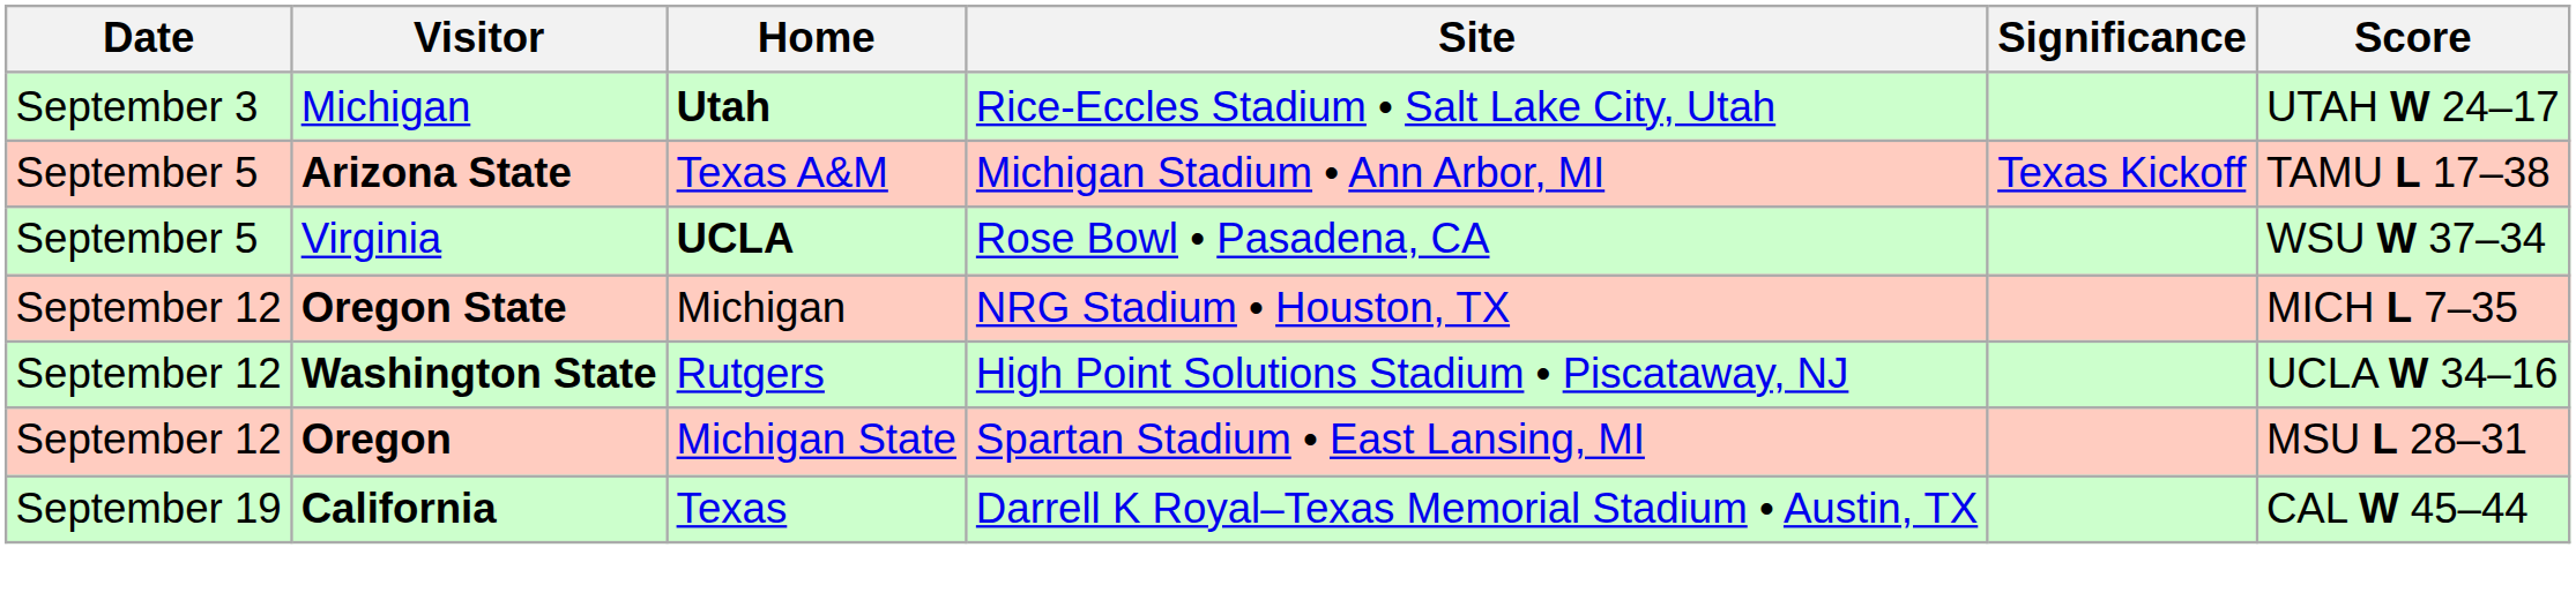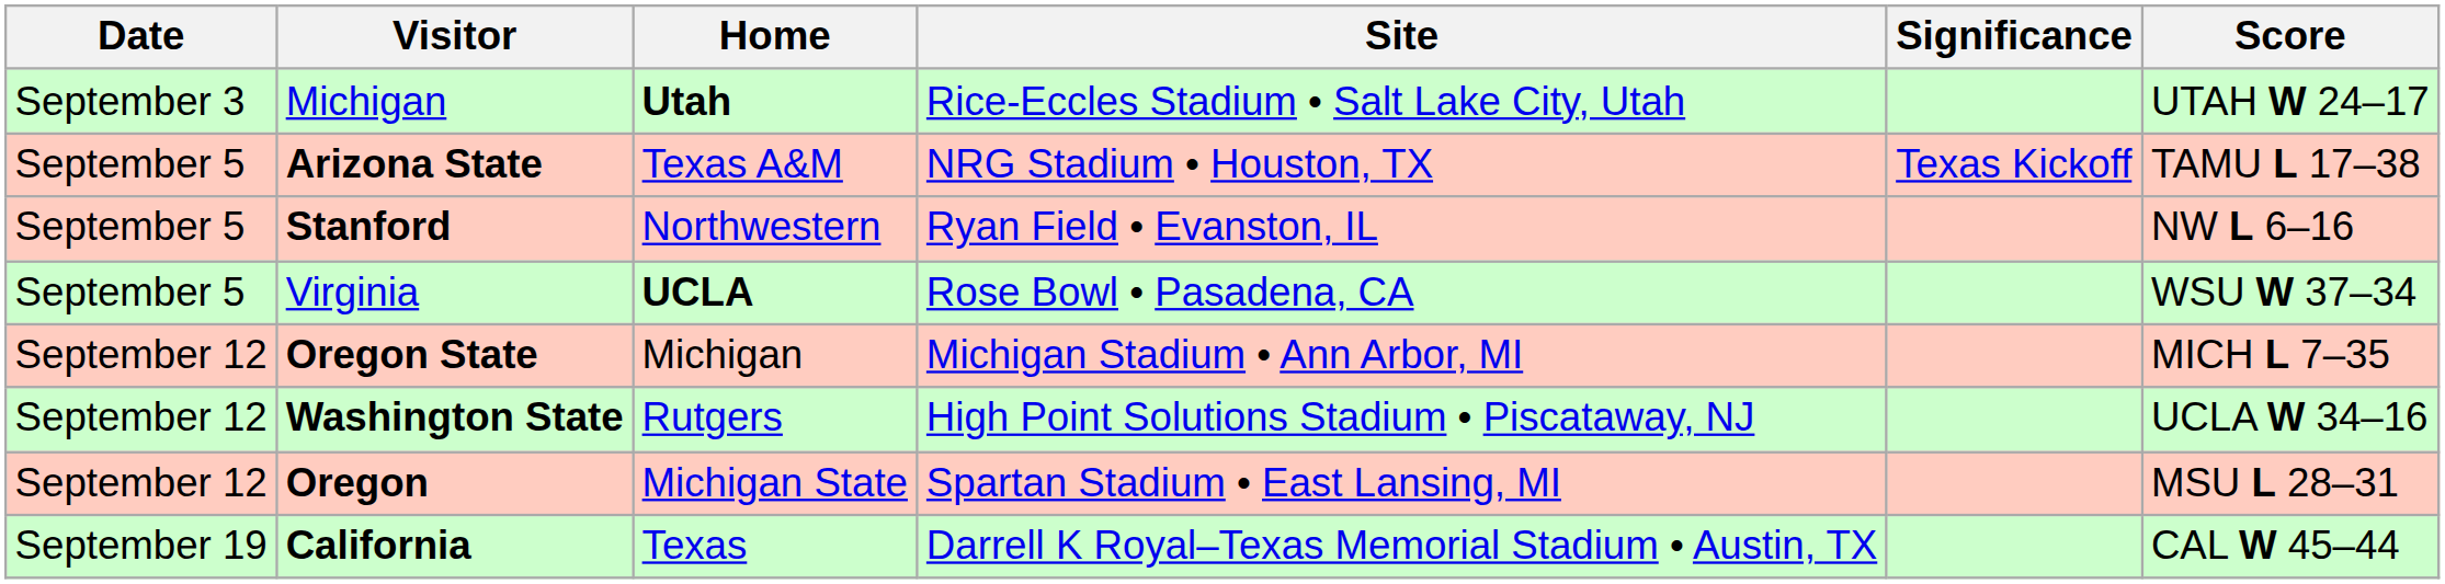 <table class="wikitable">
 <tr>
 <th>Date</th>
 <th>Visitor</th>
 <th>Home</th>
 <th>Site</th>
 <th>Significance</th>
 <th>Score</th>
 </tr>
 <tr bgcolor=ccffcc>
 <td>September 3</td>
 <td><a href='#'>Michigan</a></td>
 <td><strong>Utah</strong></td>
 <td><a href='#'>Rice-Eccles Stadium</a> • <a href='#'>Salt Lake City, Utah</a></td>
 <td></td>
 <td>UTAH <strong>W</strong> 24–17</td>
 </tr>
 <tr bgcolor=ffccc>
 <td>September 5</td>
 <td><strong>Arizona State</strong></td>
 <td><a href='#'>Texas A&M</a></td>
-<td><a href='#'>Michigan Stadium</a> • <a href='#'>Ann Arbor, MI</a></td>
+<td><a href='#'>NRG Stadium</a> • <a href='#'>Houston, TX</a></td>
 <td><a href='#'>Texas Kickoff</a></td>
 <td>TAMU <strong>L</strong> 17–38</td>
+</tr>
+<tr bgcolor=ffccc>
+<td>September 5</td>
+<td><strong>Stanford</strong></td>
+<td><a href='#'>Northwestern</a></td>
+<td><a href='#'>Ryan Field</a> • <a href='#'>Evanston, IL</a></td>
+<td></td>
+<td>NW <strong>L</strong> 6–16</td>
 </tr>
 <tr bgcolor=ccffcc>
 <td>September 5</td>
 <td><a href='#'>Virginia</a></td>
 <td><strong>UCLA</strong></td>
 <td><a href='#'>Rose Bowl</a> • <a href='#'>Pasadena, CA</a></td>
 <td></td>
 <td>WSU <strong>W</strong> 37–34</td>
 </tr>
 <tr bgcolor=ffccc>
 <td>September 12</td>
 <td><strong>Oregon State</strong></td>
 <td>Michigan</td>
-<td><a href='#'>NRG Stadium</a> • <a href='#'>Houston, TX</a></td>
+<td><a href='#'>Michigan Stadium</a> • <a href='#'>Ann Arbor, MI</a></td>
 <td></td>
 <td>MICH <strong>L</strong> 7–35</td>
 </tr>
 <tr bgcolor=ccffcc>
 <td>September 12</td>
 <td><strong>Washington State</strong></td>
 <td><a href='#'>Rutgers</a></td>
 <td><a href='#'>High Point Solutions Stadium</a> • <a href='#'>Piscataway, NJ</a></td>
 <td></td>
 <td>UCLA <strong>W</strong> 34–16</td>
 </tr>
 <tr bgcolor=ffccc>
 <td>September 12</td>
 <td><strong>Oregon</strong></td>
 <td><a href='#'>Michigan State</a></td>
 <td><a href='#'>Spartan Stadium</a> • <a href='#'>East Lansing, MI</a></td>
 <td></td>
 <td>MSU <strong>L</strong> 28–31</td>
 </tr>
 <tr bgcolor=ccffcc>
 <td>September 19</td>
 <td><strong>California</strong></td>
 <td><a href='#'>Texas</a></td>
 <td><a href='#'>Darrell K Royal–Texas Memorial Stadium</a> • <a href='#'>Austin, TX</a></td>
 <td></td>
 <td>CAL <strong>W</strong> 45–44</td>
 </tr>
 </table>
